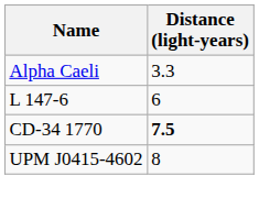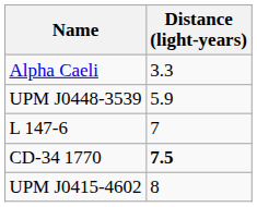 <table class="wikitable">
 <tr>
 <th>Name</th>
 <th>Distance<br>(light-years)</th>
 </tr>
 <tr>
 <td><a href='#'>Alpha Caeli</a></td>
 <td>3.3</td>
 </tr>
 <tr>
+<td>UPM J0448-3539</td>
+<td>5.9</td>
+</tr>
+<tr>
 <td>L 147-6</td>
-<td>6</td>
+<td>7</td>
 </tr>
 <tr>
 <td>CD-34 1770</td>
 <td><strong>7.5</strong></td>
 </tr>
 <tr>
 <td>UPM J0415-4602</td>
 <td>8</td>
 </tr>
 </table>
